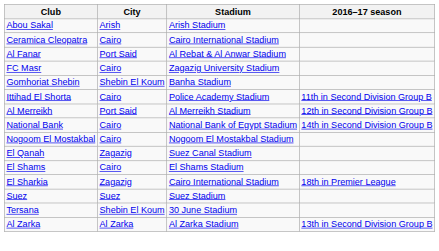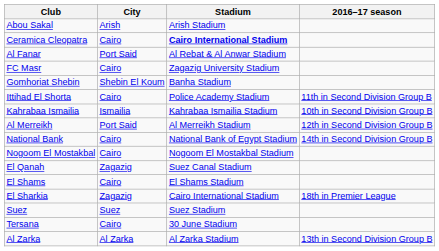 <table class="wikitable sortable" style="font-size:86%">
 <tr>
 <th>Club</th>
 <th>City</th>
 <th>Stadium</th>
 <th>2016–17 season</th>
 </tr>
 <tr>
 <td><a href='#'>Abou Sakal</a></td>
 <td><a href='#'>Arish</a></td>
 <td><a href='#'>Arish Stadium</a></td>
 <td></td>
 </tr>
 <tr>
 <td><a href='#'>Ceramica Cleopatra</a></td>
 <td><a href='#'>Cairo</a></td>
-<td><a href='#'>Cairo International Stadium</a></td>
+<td><strong><a href='#'>Cairo International Stadium</a></strong></td>
 <td></td>
 </tr>
 <tr>
 <td><a href='#'>Al Fanar</a></td>
 <td><a href='#'>Port Said</a></td>
 <td><a href='#'>Al Rebat & Al Anwar Stadium</a></td>
 <td></td>
 </tr>
 <tr>
 <td><a href='#'>FC Masr</a></td>
 <td><a href='#'>Cairo</a></td>
 <td><a href='#'>Zagazig University Stadium</a></td>
 <td></td>
 </tr>
 <tr>
 <td><a href='#'>Gomhoriat Shebin</a></td>
 <td><a href='#'>Shebin El Koum</a></td>
 <td><a href='#'>Banha Stadium</a></td>
 <td></td>
 </tr>
 <tr>
 <td><a href='#'>Ittihad El Shorta</a></td>
 <td><a href='#'>Cairo</a></td>
 <td><a href='#'>Police Academy Stadium</a></td>
 <td><a href='#'>11th in Second Division Group B</a></td>
+</tr>
+<tr>
+<td><a href='#'>Kahrabaa Ismailia</a></td>
+<td><a href='#'>Ismailia</a></td>
+<td><a href='#'>Kahrabaa Ismailia Stadium</a></td>
+<td><a href='#'>10th in Second Division Group B</a></td>
 </tr>
 <tr>
 <td><a href='#'>Al Merreikh</a></td>
 <td><a href='#'>Port Said</a></td>
 <td><a href='#'>Al Merreikh Stadium</a></td>
 <td><a href='#'>12th in Second Division Group B</a></td>
 </tr>
 <tr>
 <td><a href='#'>National Bank</a></td>
 <td><a href='#'>Cairo</a></td>
 <td><a href='#'>National Bank of Egypt Stadium</a></td>
 <td><a href='#'>14th in Second Division Group B</a></td>
 </tr>
 <tr>
 <td><a href='#'>Nogoom El Mostakbal</a></td>
 <td><a href='#'>Cairo</a></td>
 <td><a href='#'>Nogoom El Mostakbal Stadium</a></td>
 <td></td>
 </tr>
 <tr>
 <td><a href='#'>El Qanah</a></td>
 <td><a href='#'>Zagazig</a></td>
 <td><a href='#'>Suez Canal Stadium</a></td>
 <td></td>
 </tr>
 <tr>
 <td><a href='#'>El Shams</a></td>
 <td><a href='#'>Cairo</a></td>
 <td><a href='#'>El Shams Stadium</a></td>
 <td></td>
 </tr>
 <tr>
 <td><a href='#'>El Sharkia</a></td>
 <td><a href='#'>Zagazig</a></td>
 <td><a href='#'>Cairo International Stadium</a></td>
 <td><a href='#'>18th in Premier League</a></td>
 </tr>
 <tr>
 <td><a href='#'>Suez</a></td>
 <td><a href='#'>Suez</a></td>
 <td><a href='#'>Suez Stadium</a></td>
 <td></td>
 </tr>
 <tr>
 <td><a href='#'>Tersana</a></td>
-<td><a href='#'>Shebin El Koum</a></td>
+<td><a href='#'>Cairo</a></td>
 <td><a href='#'>30 June Stadium</a></td>
 <td></td>
 </tr>
 <tr>
 <td><a href='#'>Al Zarka</a></td>
 <td><a href='#'>Al Zarka</a></td>
 <td><a href='#'>Al Zarka Stadium</a></td>
 <td><a href='#'>13th in Second Division Group B</a></td>
 </tr>
 </table>
